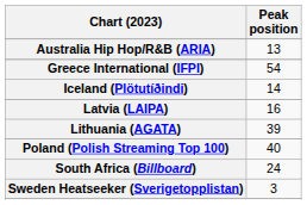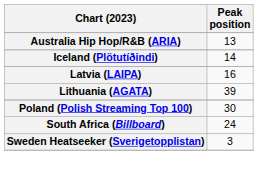 <table class="wikitable sortable plainrowheaders" style="text-align:center">
 <tr>
 <th scope="col">Chart (2023)</th>
 <th scope="col">Peak<br>position</th>
 </tr>
 <tr>
 </tr>
 <tr>
 <th scope="row">Australia Hip Hop/R&B (<a href='#'>ARIA</a>)</th>
 <td>13</td>
 </tr>
 <tr>
 </tr>
 <tr>
 </tr>
 <tr>
 </tr>
 <tr>
-</tr>
-<tr>
-<th scope="row">Greece International (<a href='#'>IFPI</a>)</th>
-<td>54</td>
 </tr>
 <tr>
 <th scope="row">Iceland (<a href='#'>Plötutíðindi</a>)</th>
 <td>14</td>
 </tr>
 <tr>
 </tr>
 <tr>
 <th scope="row">Latvia (<a href='#'>LAIPA</a>)</th>
 <td>16</td>
 </tr>
 <tr>
 <th scope="row">Lithuania (<a href='#'>AGATA</a>)</th>
 <td>39</td>
 </tr>
 <tr>
 </tr>
 <tr>
 </tr>
 <tr>
 <th scope="row">Poland (<a href='#'>Polish Streaming Top 100</a>)</th>
-<td>40</td>
+<td>30</td>
 </tr>
 <tr>
 <th scope="row">South Africa (<em><a href='#'>Billboard</a></em>)</th>
 <td>24</td>
 </tr>
 <tr>
 <th scope="row">Sweden Heatseeker (<a href='#'>Sverigetopplistan</a>)</th>
 <td>3</td>
 </tr>
 <tr>
 </tr>
 <tr>
 </tr>
 <tr>
 </tr>
 </table>
